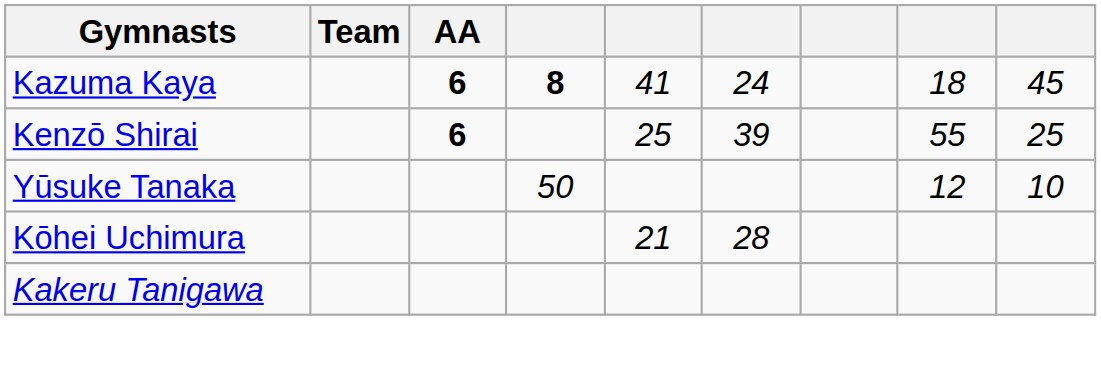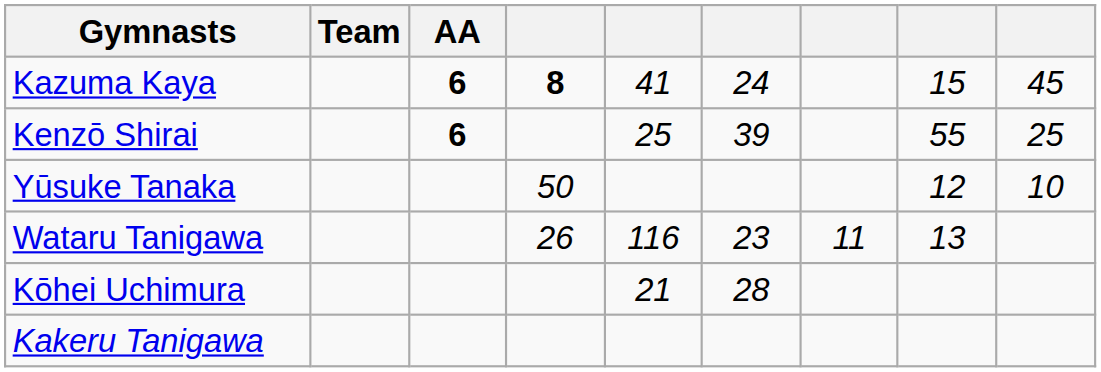 <table class="wikitable sortable collapsible autocollapse plainrowheaders" style="text-align:center; font-size:95%;">
 <tr>
 <th width=28% class=unsortable>Gymnasts</th>
 <th width=9% class=unsortable>Team</th>
 <th width=9% class=unsortable>AA</th>
 <th width=9% class=unsortable></th>
 <th width=9% class=unsortable></th>
 <th width=9% class=unsortable></th>
 <th width=9% class=unsortable></th>
 <th width=9% class=unsortable></th>
 <th width=9% class=unsortable></th>
 </tr>
 <tr>
 <td align=left><a href='#'>Kazuma Kaya</a></td>
 <td></td>
 <td><strong>6</strong></td>
 <td><strong>8</strong></td>
 <td><em>41</em></td>
 <td><em>24</em></td>
 <td></td>
-<td><em>18</em></td>
+<td><em>15</em></td>
 <td><em>45</em></td>
 </tr>
 <tr>
 <td align=left><a href='#'>Kenzō Shirai</a></td>
 <td></td>
 <td><strong>6</strong></td>
 <td></td>
 <td><em>25</em></td>
 <td><em>39</em></td>
 <td></td>
 <td><em>55</em></td>
 <td><em>25</em></td>
 </tr>
 <tr>
 <td align=left><a href='#'>Yūsuke Tanaka</a></td>
 <td></td>
 <td></td>
 <td><em>50</em></td>
 <td></td>
 <td></td>
 <td></td>
 <td><em>12</em></td>
 <td><em>10</em></td>
 </tr>
 <tr>
+<td align=left><a href='#'>Wataru Tanigawa</a></td>
+<td></td>
+<td></td>
+<td><em>26</em></td>
+<td><em>116</em></td>
+<td><em>23</em></td>
+<td><em>11</em></td>
+<td><em>13</em></td>
+<td></td>
+</tr>
+<tr>
 <td align=left><a href='#'>Kōhei Uchimura</a></td>
 <td></td>
 <td></td>
 <td></td>
 <td><em>21</em></td>
 <td><em>28</em></td>
 <td></td>
 <td></td>
 <td></td>
 </tr>
 <tr>
 <td align=left><em><a href='#'>Kakeru Tanigawa</a></em></td>
 <td></td>
 <td></td>
 <td></td>
 <td></td>
 <td></td>
 <td></td>
 <td></td>
 <td></td>
 </tr>
 </table>
